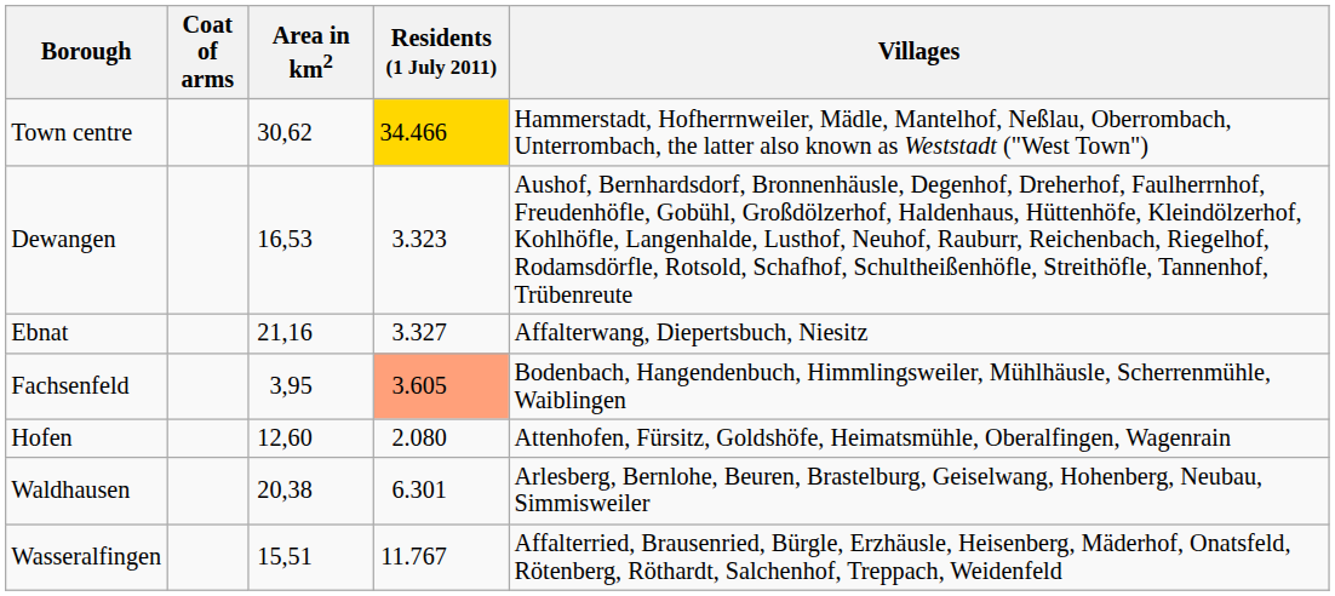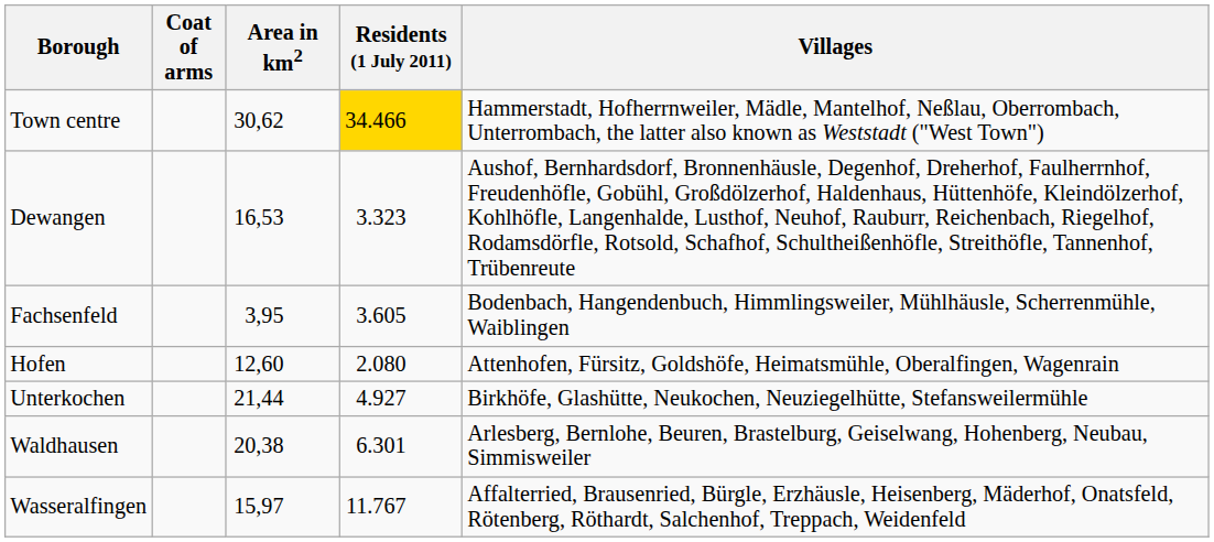 <table class="wikitable sortable">
 <tr>
 <th>Borough</th>
 <th class="unsortable">Coat of arms</th>
 <th>Area in km<sup>2</sup></th>
 <th>Residents<br><small>(1 July 2011)</small></th>
 <th class="unsortable">Villages</th>
 </tr>
 <tr>
 <td>Town centre</td>
 <td align="center"></td>
 <td style="text-align:right; padding-right:2.5em">30,62</td>
 <td style="background: gold; text-align:right; padding-right:2.5em">34.466<span></span></td>
 <td>Hammerstadt, Hofherrnweiler, Mädle, Mantelhof, Neßlau, Oberrombach, Unterrombach, the latter also known as <em>Weststadt</em> ("West Town")</td>
 </tr>
 <tr>
 <td>Dewangen</td>
 <td align="center"></td>
 <td style="text-align:right; padding-right:2.5em">16,53</td>
 <td style="text-align:right; padding-right:2.5em">3.323<span></span></td>
 <td>Aushof, Bernhardsdorf, Bronnenhäusle, Degenhof, Dreherhof, Faulherrnhof, Freudenhöfle, Gobühl, Großdölzerhof, Haldenhaus, Hüttenhöfe, Kleindölzerhof, Kohlhöfle, Langenhalde, Lusthof, Neuhof, Rauburr, Reichenbach, Riegelhof, Rodamsdörfle, Rotsold, Schafhof, Schultheißenhöfle, Streithöfle, Tannenhof, Trübenreute</td>
 </tr>
 <tr>
-<td>Ebnat</td>
-<td align="center"></td>
-<td style="text-align:right; padding-right:2.5em">21,16</td>
-<td style="text-align:right; padding-right:2.5em">3.327<span></span></td>
-<td>Affalterwang, Diepertsbuch, Niesitz</td>
-</tr>
-<tr>
 <td>Fachsenfeld</td>
 <td align="center"></td>
 <td style="text-align:right; padding-right:2.5em">3,95</td>
-<td style="background: lightsalmon; text-align:right; padding-right:2.5em">3.605<span></span></td>
+<td style="text-align:right; padding-right:2.5em">3.605<span></span></td>
 <td>Bodenbach, Hangendenbuch, Himmlingsweiler, Mühlhäusle, Scherrenmühle, Waiblingen</td>
 </tr>
 <tr>
 <td>Hofen</td>
 <td align="center"></td>
 <td style="text-align:right; padding-right:2.5em">12,60</td>
 <td style="text-align:right; padding-right:2.5em">2.080<span></span></td>
 <td>Attenhofen, Fürsitz, Goldshöfe, Heimatsmühle, Oberalfingen, Wagenrain</td>
+</tr>
+<tr>
+<td>Unterkochen</td>
+<td align="center"></td>
+<td style="text-align:right; padding-right:2.5em">21,44</td>
+<td style="text-align:right; padding-right:2.5em">4.927<span></span></td>
+<td>Birkhöfe, Glashütte, Neukochen, Neuziegelhütte, Stefansweilermühle</td>
 </tr>
 <tr>
 <td>Waldhausen</td>
 <td align="center"></td>
 <td style="text-align:right; padding-right:2.5em">20,38</td>
 <td style="text-align:right; padding-right:2.5em">6.301<span></span></td>
 <td>Arlesberg, Bernlohe, Beuren, Brastelburg, Geiselwang, Hohenberg, Neubau, Simmisweiler</td>
 </tr>
 <tr>
 <td>Wasseralfingen</td>
 <td align="center"></td>
-<td style="text-align:right; padding-right:2.5em">15,51</td>
+<td style="text-align:right; padding-right:2.5em">15,97</td>
 <td style="text-align:right; padding-right:2.5em">11.767<span></span></td>
 <td>Affalterried, Brausenried, Bürgle, Erzhäusle, Heisenberg, Mäderhof, Onatsfeld, Rötenberg, Röthardt, Salchenhof, Treppach, Weidenfeld</td>
 </tr>
 </table>
